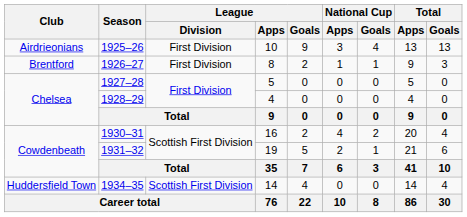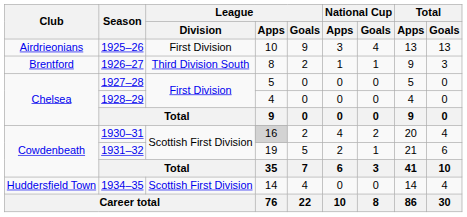 <table class="wikitable" style="text-align: center;">
 <tr>
 <th rowspan="2">Club</th>
 <th rowspan="2">Season</th>
 <th colspan="3">League</th>
 <th colspan="2">National Cup</th>
 <th colspan="2">Total</th>
 </tr>
 <tr>
 <th>Division</th>
 <th>Apps</th>
 <th>Goals</th>
 <th>Apps</th>
 <th>Goals</th>
 <th>Apps</th>
 <th>Goals</th>
 </tr>
 <tr>
 <td><a href='#'>Airdrieonians</a></td>
 <td><a href='#'>1925–26</a></td>
 <td>First Division</td>
 <td>10</td>
 <td>9</td>
 <td>3</td>
 <td>4</td>
 <td>13</td>
 <td>13</td>
 </tr>
 <tr>
 <td><a href='#'>Brentford</a></td>
 <td><a href='#'>1926–27</a></td>
-<td>First Division</td>
+<td><a href='#'>Third Division South</a></td>
 <td>8</td>
 <td>2</td>
 <td>1</td>
 <td>1</td>
 <td>9</td>
 <td>3</td>
 </tr>
 <tr>
 <td rowspan="3"><a href='#'>Chelsea</a></td>
 <td><a href='#'>1927–28</a></td>
 <td rowspan="2"><a href='#'>First Division</a></td>
 <td>5</td>
 <td>0</td>
 <td>0</td>
 <td>0</td>
 <td>5</td>
 <td>0</td>
 </tr>
 <tr>
 <td><a href='#'>1928–29</a></td>
 <td>4</td>
 <td>0</td>
 <td>0</td>
 <td>0</td>
 <td>4</td>
 <td>0</td>
 </tr>
 <tr>
 <th colspan="2">Total</th>
 <th>9</th>
 <th>0</th>
 <th>0</th>
 <th>0</th>
 <th>9</th>
 <th>0</th>
 </tr>
 <tr>
 <td rowspan="3"><a href='#'>Cowdenbeath</a></td>
 <td><a href='#'>1930–31</a></td>
 <td rowspan="2">Scottish First Division</td>
-<td>16</td>
+<td style="background: lightgrey;">16</td>
 <td>2</td>
 <td>4</td>
 <td>2</td>
 <td>20</td>
 <td>4</td>
 </tr>
 <tr>
 <td><a href='#'>1931–32</a></td>
 <td>19</td>
 <td>5</td>
 <td>2</td>
 <td>1</td>
 <td>21</td>
 <td>6</td>
 </tr>
 <tr>
 <th colspan="2">Total</th>
 <th>35</th>
 <th>7</th>
 <th>6</th>
 <th>3</th>
 <th>41</th>
 <th>10</th>
 </tr>
 <tr>
 <td><a href='#'>Huddersfield Town</a></td>
 <td><a href='#'>1934–35</a></td>
 <td><a href='#'>Scottish First Division</a></td>
 <td>14</td>
 <td>4</td>
 <td>0</td>
 <td>0</td>
 <td>14</td>
 <td>4</td>
 </tr>
 <tr>
 <th colspan="3">Career total</th>
 <th>76</th>
 <th>22</th>
 <th>10</th>
 <th>8</th>
 <th>86</th>
 <th>30</th>
 </tr>
 </table>
